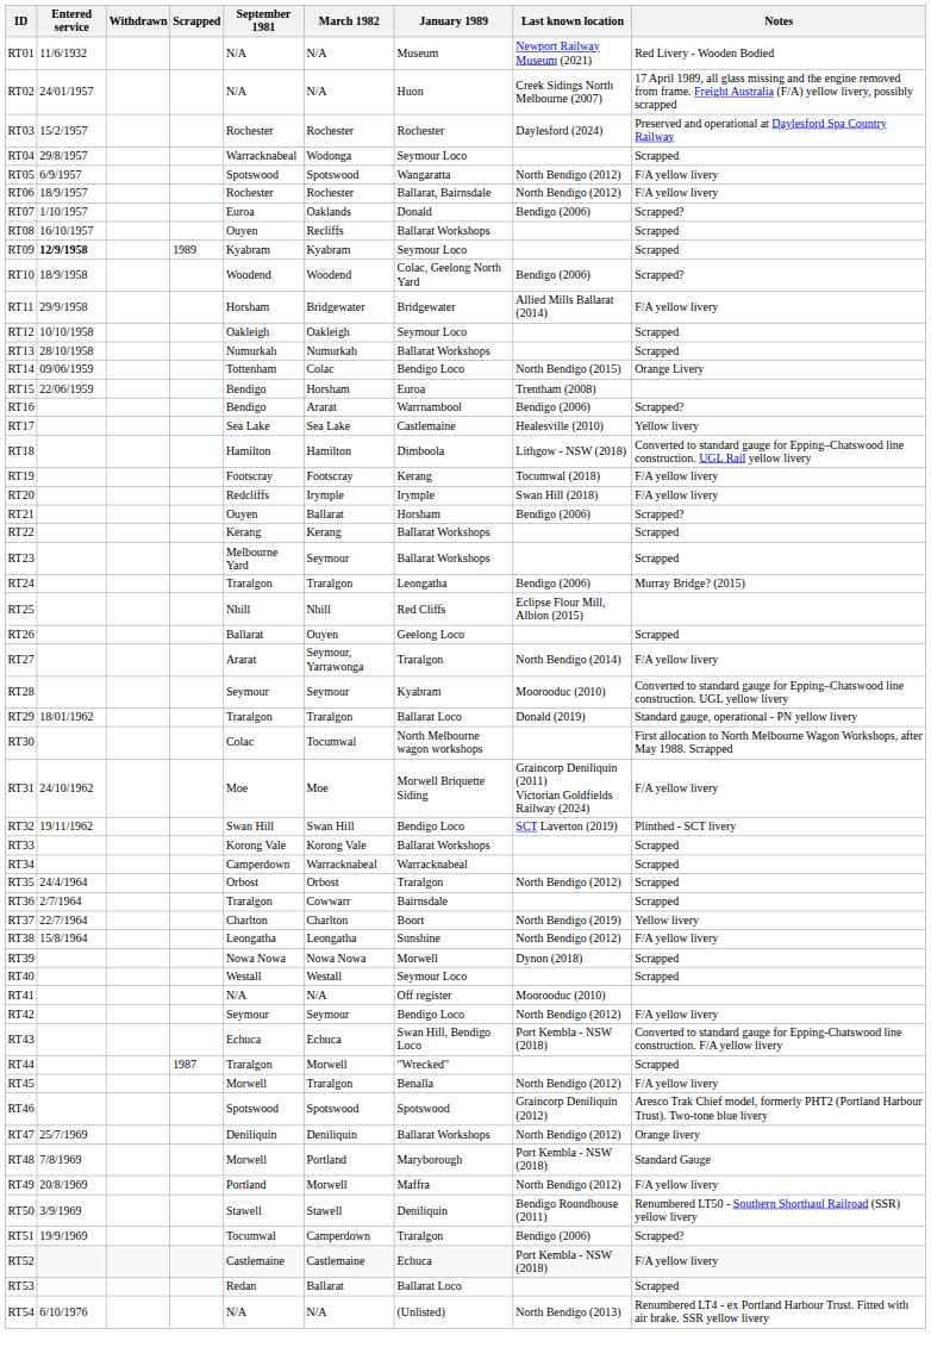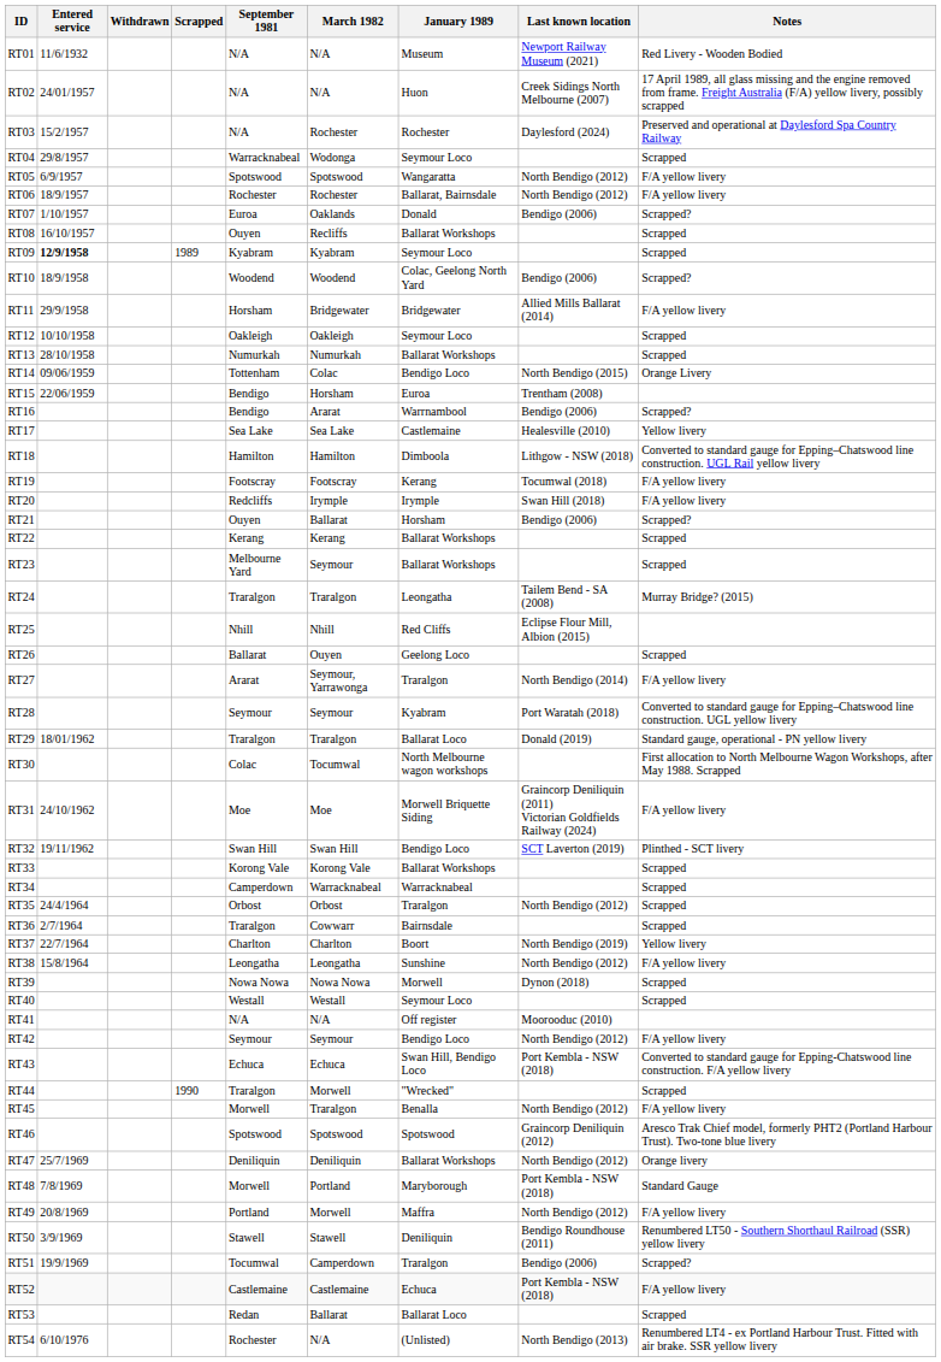 <table class="wikitable sortable collapsible">
 <tr>
 <th>ID</th>
 <th>Entered service</th>
 <th>Withdrawn</th>
 <th>Scrapped</th>
 <th>September 1981</th>
 <th>March 1982</th>
 <th>January 1989</th>
 <th>Last known location</th>
 <th>Notes</th>
 </tr>
 <tr bgcolor="#FFFFFF">
 <td>RT01</td>
 <td>11/6/1932</td>
 <td></td>
 <td></td>
 <td>N/A</td>
 <td>N/A</td>
 <td>Museum</td>
 <td><a href='#'>Newport Railway Museum</a> (2021)</td>
 <td>Red Livery - Wooden Bodied</td>
 </tr>
 <tr bgcolor="#FFFFFF">
 <td>RT02</td>
 <td>24/01/1957</td>
 <td></td>
 <td></td>
 <td>N/A</td>
 <td>N/A</td>
 <td>Huon</td>
 <td>Creek Sidings North Melbourne (2007)</td>
 <td>17 April 1989, all glass missing and the engine removed from frame. <a href='#'>Freight Australia</a> (F/A) yellow livery, possibly scrapped</td>
 </tr>
 <tr bgcolor="#FFFFFF">
 <td>RT03</td>
 <td>15/2/1957</td>
 <td></td>
 <td></td>
-<td>Rochester</td>
+<td>N/A</td>
 <td>Rochester</td>
 <td>Rochester</td>
 <td>Daylesford (2024)</td>
 <td>Preserved and operational at <a href='#'>Daylesford Spa Country Railway</a></td>
 </tr>
 <tr bgcolor="#FFFFFF">
 <td>RT04</td>
 <td>29/8/1957</td>
 <td></td>
 <td></td>
 <td>Warracknabeal</td>
 <td>Wodonga</td>
 <td>Seymour Loco</td>
 <td></td>
 <td>Scrapped</td>
 </tr>
 <tr bgcolor="#FFFFFF">
 <td>RT05</td>
 <td>6/9/1957</td>
 <td></td>
 <td></td>
 <td>Spotswood</td>
 <td>Spotswood</td>
 <td>Wangaratta</td>
 <td>North Bendigo (2012)</td>
 <td>F/A yellow livery</td>
 </tr>
 <tr bgcolor="#FFFFFF">
 <td>RT06</td>
 <td>18/9/1957</td>
 <td></td>
 <td></td>
 <td>Rochester</td>
 <td>Rochester</td>
 <td>Ballarat, Bairnsdale</td>
 <td>North Bendigo (2012)</td>
 <td>F/A yellow livery</td>
 </tr>
 <tr bgcolor="#FFFFFF">
 <td>RT07</td>
 <td>1/10/1957</td>
 <td></td>
 <td></td>
 <td>Euroa</td>
 <td>Oaklands</td>
 <td>Donald</td>
 <td>Bendigo (2006)</td>
 <td>Scrapped?</td>
 </tr>
 <tr bgcolor="#FFFFFF">
 <td>RT08</td>
 <td>16/10/1957</td>
 <td></td>
 <td></td>
 <td>Ouyen</td>
 <td>Recliffs</td>
 <td>Ballarat Workshops</td>
 <td></td>
 <td>Scrapped</td>
 </tr>
 <tr bgcolor="#FFFFFF">
 <td>RT09</td>
 <td><strong>12/9/1958</strong></td>
 <td></td>
 <td>1989</td>
 <td>Kyabram</td>
 <td>Kyabram</td>
 <td>Seymour Loco</td>
 <td></td>
 <td>Scrapped</td>
 </tr>
 <tr bgcolor="#FFFFFF">
 <td>RT10</td>
 <td>18/9/1958</td>
 <td></td>
 <td></td>
 <td>Woodend</td>
 <td>Woodend</td>
 <td>Colac, Geelong North Yard</td>
 <td>Bendigo (2006)</td>
 <td>Scrapped?</td>
 </tr>
 <tr bgcolor="#FFFFFF">
 <td>RT11</td>
 <td>29/9/1958</td>
 <td></td>
 <td></td>
 <td>Horsham</td>
 <td>Bridgewater</td>
 <td>Bridgewater</td>
 <td>Allied Mills Ballarat (2014)</td>
 <td>F/A yellow livery</td>
 </tr>
 <tr bgcolor="#FFFFFF">
 <td>RT12</td>
 <td>10/10/1958</td>
 <td></td>
 <td></td>
 <td>Oakleigh</td>
 <td>Oakleigh</td>
 <td>Seymour Loco</td>
 <td></td>
 <td>Scrapped</td>
 </tr>
 <tr bgcolor="#FFFFFF">
 <td>RT13</td>
 <td>28/10/1958</td>
 <td></td>
 <td></td>
 <td>Numurkah</td>
 <td>Numurkah</td>
 <td>Ballarat Workshops</td>
 <td></td>
 <td>Scrapped</td>
 </tr>
 <tr bgcolor="#FFFFFF">
 <td>RT14</td>
 <td>09/06/1959</td>
 <td></td>
 <td></td>
 <td>Tottenham</td>
 <td>Colac</td>
 <td>Bendigo Loco</td>
 <td>North Bendigo (2015)</td>
 <td>Orange Livery</td>
 </tr>
 <tr bgcolor="#FFFFFF">
 <td>RT15</td>
 <td>22/06/1959</td>
 <td></td>
 <td></td>
 <td>Bendigo</td>
 <td>Horsham</td>
 <td>Euroa</td>
 <td>Trentham (2008)</td>
 <td></td>
 </tr>
 <tr bgcolor="#FFFFFF">
 <td>RT16</td>
 <td></td>
 <td></td>
 <td></td>
 <td>Bendigo</td>
 <td>Ararat</td>
 <td>Warrnambool</td>
 <td>Bendigo  (2006)</td>
 <td>Scrapped?</td>
 </tr>
 <tr bgcolor="#FFFFFF">
 <td>RT17</td>
 <td></td>
 <td></td>
 <td></td>
 <td>Sea Lake</td>
 <td>Sea Lake</td>
 <td>Castlemaine</td>
 <td>Healesville (2010)</td>
 <td>Yellow livery</td>
 </tr>
 <tr bgcolor="#FFFFFF">
 <td>RT18</td>
 <td></td>
 <td></td>
 <td></td>
 <td>Hamilton</td>
 <td>Hamilton</td>
 <td>Dimboola</td>
 <td>Lithgow - NSW (2018)</td>
 <td>Converted to standard gauge for Epping–Chatswood line construction. <a href='#'>UGL Rail</a> yellow livery</td>
 </tr>
 <tr bgcolor="#FFFFFF">
 <td>RT19</td>
 <td></td>
 <td></td>
 <td></td>
 <td>Footscray</td>
 <td>Footscray</td>
 <td>Kerang</td>
 <td>Tocumwal (2018)</td>
 <td>F/A yellow livery</td>
 </tr>
 <tr bgcolor="#FFFFFF">
 <td>RT20</td>
 <td></td>
 <td></td>
 <td></td>
 <td>Redcliffs</td>
 <td>Irymple</td>
 <td>Irymple</td>
 <td>Swan Hill (2018)</td>
 <td>F/A yellow livery</td>
 </tr>
 <tr bgcolor="#FFFFFF">
 <td>RT21</td>
 <td></td>
 <td></td>
 <td></td>
 <td>Ouyen</td>
 <td>Ballarat</td>
 <td>Horsham</td>
 <td>Bendigo (2006)</td>
 <td>Scrapped?</td>
 </tr>
 <tr bgcolor="#FFFFFF">
 <td>RT22</td>
 <td></td>
 <td></td>
 <td></td>
 <td>Kerang</td>
 <td>Kerang</td>
 <td>Ballarat Workshops</td>
 <td></td>
 <td>Scrapped</td>
 </tr>
 <tr bgcolor="#FFFFFF">
 <td>RT23</td>
 <td></td>
 <td></td>
 <td></td>
 <td>Melbourne Yard</td>
 <td>Seymour</td>
 <td>Ballarat Workshops</td>
 <td></td>
 <td>Scrapped</td>
 </tr>
 <tr bgcolor="#FFFFFF">
 <td>RT24</td>
 <td></td>
 <td></td>
 <td></td>
 <td>Traralgon</td>
 <td>Traralgon</td>
 <td>Leongatha</td>
-<td>Bendigo (2006)</td>
+<td>Tailem Bend - SA (2008)</td>
 <td>Murray Bridge? (2015)</td>
 </tr>
 <tr bgcolor="#FFFFFF">
 <td>RT25</td>
 <td></td>
 <td></td>
 <td></td>
 <td>Nhill</td>
 <td>Nhill</td>
 <td>Red Cliffs</td>
 <td>Eclipse Flour Mill, Albion (2015)</td>
 <td></td>
 </tr>
 <tr bgcolor="#FFFFFF">
 <td>RT26</td>
 <td></td>
 <td></td>
 <td></td>
 <td>Ballarat</td>
 <td>Ouyen</td>
 <td>Geelong Loco</td>
 <td></td>
 <td>Scrapped</td>
 </tr>
 <tr bgcolor="#FFFFFF">
 <td>RT27</td>
 <td></td>
 <td></td>
 <td></td>
 <td>Ararat</td>
 <td>Seymour, Yarrawonga</td>
 <td>Traralgon</td>
 <td>North Bendigo (2014)</td>
 <td>F/A yellow livery</td>
 </tr>
 <tr bgcolor="#FFFFFF">
 <td>RT28</td>
 <td></td>
 <td></td>
 <td></td>
 <td>Seymour</td>
 <td>Seymour</td>
 <td>Kyabram</td>
-<td>Moorooduc (2010)</td>
+<td>Port Waratah (2018)</td>
 <td>Converted to standard gauge for Epping–Chatswood line construction. UGL yellow livery</td>
 </tr>
 <tr bgcolor="#FFFFFF">
 <td>RT29</td>
 <td>18/01/1962</td>
 <td></td>
 <td></td>
 <td>Traralgon</td>
 <td>Traralgon</td>
 <td>Ballarat Loco</td>
 <td>Donald (2019)</td>
 <td>Standard gauge, operational - PN yellow livery</td>
 </tr>
 <tr bgcolor="#FFFFFF">
 <td>RT30</td>
 <td></td>
 <td></td>
 <td></td>
 <td>Colac</td>
 <td>Tocumwal</td>
 <td>North Melbourne wagon workshops</td>
 <td></td>
 <td>First allocation to North Melbourne Wagon Workshops, after May 1988. Scrapped</td>
 </tr>
 <tr bgcolor="#FFFFFF">
 <td>RT31</td>
 <td>24/10/1962</td>
 <td></td>
 <td></td>
 <td>Moe</td>
 <td>Moe</td>
 <td>Morwell Briquette Siding</td>
 <td>Graincorp Deniliquin (2011)<br>Victorian Goldfields Railway (2024)</td>
 <td>F/A yellow livery</td>
 </tr>
 <tr bgcolor="#FFFFFF">
 <td>RT32</td>
 <td>19/11/1962</td>
 <td></td>
 <td></td>
 <td>Swan Hill</td>
 <td>Swan Hill</td>
 <td>Bendigo Loco</td>
 <td><a href='#'>SCT</a> Laverton (2019)</td>
 <td>Plinthed - SCT livery</td>
 </tr>
 <tr bgcolor="#FFFFFF">
 <td>RT33</td>
 <td></td>
 <td></td>
 <td></td>
 <td>Korong Vale</td>
 <td>Korong Vale</td>
 <td>Ballarat Workshops</td>
 <td></td>
 <td>Scrapped</td>
 </tr>
 <tr bgcolor="#FFFFFF">
 <td>RT34</td>
 <td></td>
 <td></td>
 <td></td>
 <td>Camperdown</td>
 <td>Warracknabeal</td>
 <td>Warracknabeal</td>
 <td></td>
 <td>Scrapped</td>
 </tr>
 <tr bgcolor="#FFFFFF">
 <td>RT35</td>
 <td>24/4/1964</td>
 <td></td>
 <td></td>
 <td>Orbost</td>
 <td>Orbost</td>
 <td>Traralgon</td>
 <td>North Bendigo (2012)</td>
 <td>Scrapped</td>
 </tr>
 <tr bgcolor="#FFFFFF">
 <td>RT36</td>
 <td>2/7/1964</td>
 <td></td>
 <td></td>
 <td>Traralgon</td>
 <td>Cowwarr</td>
 <td>Bairnsdale</td>
 <td></td>
 <td>Scrapped</td>
 </tr>
 <tr bgcolor="#FFFFFF">
 <td>RT37</td>
 <td>22/7/1964</td>
 <td></td>
 <td></td>
 <td>Charlton</td>
 <td>Charlton</td>
 <td>Boort</td>
 <td>North Bendigo (2019)</td>
 <td>Yellow livery</td>
 </tr>
 <tr bgcolor="#FFFFFF">
 <td>RT38</td>
 <td>15/8/1964</td>
 <td></td>
 <td></td>
 <td>Leongatha</td>
 <td>Leongatha</td>
 <td>Sunshine</td>
 <td>North Bendigo (2012)</td>
 <td>F/A yellow livery</td>
 </tr>
 <tr bgcolor="#FFFFFF">
 <td>RT39</td>
 <td></td>
 <td></td>
 <td></td>
 <td>Nowa Nowa</td>
 <td>Nowa Nowa</td>
 <td>Morwell</td>
 <td>Dynon (2018)</td>
 <td>Scrapped</td>
 </tr>
 <tr bgcolor="#FFFFFF">
 <td>RT40</td>
 <td></td>
 <td></td>
 <td></td>
 <td>Westall</td>
 <td>Westall</td>
 <td>Seymour Loco</td>
 <td></td>
 <td>Scrapped</td>
 </tr>
 <tr bgcolor="#FFFFFF">
 <td>RT41</td>
 <td></td>
 <td></td>
 <td></td>
 <td>N/A</td>
 <td>N/A</td>
 <td>Off register</td>
 <td>Moorooduc (2010)</td>
 <td></td>
 </tr>
 <tr bgcolor="#FFFFFF">
 <td>RT42</td>
 <td></td>
 <td></td>
 <td></td>
 <td>Seymour</td>
 <td>Seymour</td>
 <td>Bendigo Loco</td>
 <td>North Bendigo (2012)</td>
 <td>F/A yellow livery</td>
 </tr>
 <tr bgcolor="#FFFFFF">
 <td>RT43</td>
 <td></td>
 <td></td>
 <td></td>
 <td>Echuca</td>
 <td>Echuca</td>
 <td>Swan Hill, Bendigo Loco</td>
 <td>Port Kembla - NSW (2018)</td>
 <td>Converted to standard gauge for Epping-Chatswood line construction. F/A yellow livery</td>
 </tr>
 <tr bgcolor="#FFFFFF">
 <td>RT44</td>
 <td></td>
 <td></td>
-<td>1987</td>
+<td>1990</td>
 <td>Traralgon</td>
 <td>Morwell</td>
 <td>"Wrecked"</td>
 <td></td>
 <td>Scrapped</td>
 </tr>
 <tr bgcolor="#FFFFFF">
 <td>RT45</td>
 <td></td>
 <td></td>
 <td></td>
 <td>Morwell</td>
 <td>Traralgon</td>
 <td>Benalla</td>
 <td>North Bendigo (2012)</td>
 <td>F/A yellow livery</td>
 </tr>
 <tr bgcolor="#FFFFFF">
 <td>RT46</td>
 <td></td>
 <td></td>
 <td></td>
 <td>Spotswood</td>
 <td>Spotswood</td>
 <td>Spotswood</td>
 <td>Graincorp Deniliquin (2012)</td>
 <td>Aresco Trak Chief model, formerly PHT2 (Portland Harbour Trust). Two-tone blue livery</td>
 </tr>
 <tr bgcolor="#FFFFFF">
 <td>RT47</td>
 <td>25/7/1969</td>
 <td></td>
 <td></td>
 <td>Deniliquin</td>
 <td>Deniliquin</td>
 <td>Ballarat Workshops</td>
 <td>North Bendigo (2012)</td>
 <td>Orange livery</td>
 </tr>
 <tr bgcolor="#FFFFFF">
 <td>RT48</td>
 <td>7/8/1969</td>
 <td></td>
 <td></td>
 <td>Morwell</td>
 <td>Portland</td>
 <td>Maryborough</td>
 <td>Port Kembla - NSW (2018)</td>
 <td>Standard Gauge</td>
 </tr>
 <tr bgcolor="#FFFFFF">
 <td>RT49</td>
 <td>20/8/1969</td>
 <td></td>
 <td></td>
 <td>Portland</td>
 <td>Morwell</td>
 <td>Maffra</td>
 <td>North Bendigo (2012)</td>
 <td>F/A yellow livery</td>
 </tr>
 <tr bgcolor="#FFFFFF">
 <td>RT50</td>
 <td>3/9/1969</td>
 <td></td>
 <td></td>
 <td>Stawell</td>
 <td>Stawell</td>
 <td>Deniliquin</td>
 <td>Bendigo Roundhouse (2011)</td>
 <td>Renumbered LT50 - <a href='#'>Southern Shorthaul Railroad</a> (SSR) yellow livery</td>
 </tr>
 <tr bgcolor="#FFFFFF">
 <td>RT51</td>
 <td>19/9/1969</td>
 <td></td>
 <td></td>
 <td>Tocumwal</td>
 <td>Camperdown</td>
 <td>Traralgon</td>
 <td>Bendigo (2006)</td>
 <td>Scrapped?</td>
 </tr>
 <tr>
 <td>RT52</td>
 <td></td>
 <td></td>
 <td></td>
 <td>Castlemaine</td>
 <td>Castlemaine</td>
 <td>Echuca</td>
 <td>Port Kembla - NSW (2018)</td>
 <td>F/A yellow livery</td>
 </tr>
 <tr bgcolor="#FFFFFF">
 <td>RT53</td>
 <td></td>
 <td></td>
 <td></td>
 <td>Redan</td>
 <td>Ballarat</td>
 <td>Ballarat Loco</td>
 <td></td>
 <td>Scrapped</td>
 </tr>
 <tr bgcolor="#FFFFFF">
 <td>RT54</td>
 <td>6/10/1976</td>
 <td></td>
 <td></td>
-<td>N/A</td>
+<td>Rochester</td>
 <td>N/A</td>
 <td>(Unlisted)</td>
 <td>North Bendigo (2013)</td>
 <td>Renumbered LT4 - ex Portland Harbour Trust. Fitted with air brake. SSR yellow livery</td>
 </tr>
 </table>
